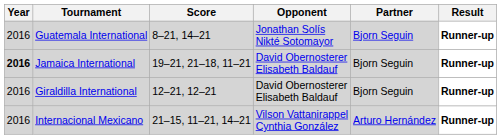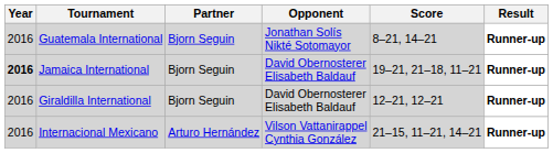 <table class="sortable wikitable" style="font-size: 90%;">
 <tr>
 <th>Year</th>
 <th>Tournament</th>
+<th>Partner</th>
+<th>Opponent</th>
 <th>Score</th>
-<th>Opponent</th>
-<th>Partner</th>
 <th>Result</th>
 </tr>
 <tr style="background:#D5D5D5">
 <td align="center">2016</td>
 <td align="left"><a href='#'>Guatemala International</a></td>
+<td align="left"> <a href='#'>Bjorn Seguin</a></td>
+<td align="left"> <a href='#'>Jonathan Solís</a> <br>  <a href='#'>Nikté Sotomayor</a></td>
 <td align="left">8–21, 14–21</td>
-<td align="left"> <a href='#'>Jonathan Solís</a> <br>  <a href='#'>Nikté Sotomayor</a></td>
-<td align="left"> <a href='#'>Bjorn Seguin</a></td>
 <td style="text-align:left; background:white"> <strong>Runner-up</strong></td>
 </tr>
 <tr style="background:#D5D5D5">
 <td align="center"><strong>2016</strong></td>
 <td align="left"><a href='#'>Jamaica International</a></td>
+<td align="left"> Bjorn Seguin</td>
+<td align="left"> <a href='#'>David Obernosterer</a> <br>  <a href='#'>Elisabeth Baldauf</a></td>
 <td align="left">19–21, 21–18, 11–21</td>
-<td align="left"> <a href='#'>David Obernosterer</a> <br>  <a href='#'>Elisabeth Baldauf</a></td>
-<td align="left"> Bjorn Seguin</td>
 <td style="text-align:left; background:white"> <strong>Runner-up</strong></td>
 </tr>
 <tr style="background:#D5D5D5">
 <td align="center">2016</td>
 <td align="left"><a href='#'>Giraldilla International</a></td>
+<td align="left"> Bjorn Seguin</td>
+<td align="left"> David Obernosterer <br>  Elisabeth Baldauf</td>
 <td align="left">12–21, 12–21</td>
-<td align="left"> David Obernosterer <br>  Elisabeth Baldauf</td>
-<td align="left"> Bjorn Seguin</td>
 <td style="text-align:left; background:white"> <strong>Runner-up</strong></td>
 </tr>
 <tr style="background:#D5D5D5">
 <td align="center">2016</td>
 <td align="left"><a href='#'>Internacional Mexicano</a></td>
+<td align="left"> <a href='#'>Arturo Hernández</a></td>
+<td align="left"> <a href='#'>Vilson Vattanirappel</a> <br>  <a href='#'>Cynthia González</a></td>
 <td align="left">21–15, 11–21, 14–21</td>
-<td align="left"> <a href='#'>Vilson Vattanirappel</a> <br>  <a href='#'>Cynthia González</a></td>
-<td align="left"> <a href='#'>Arturo Hernández</a></td>
 <td style="text-align:left; background:white"> <strong>Runner-up</strong></td>
 </tr>
 </table>
